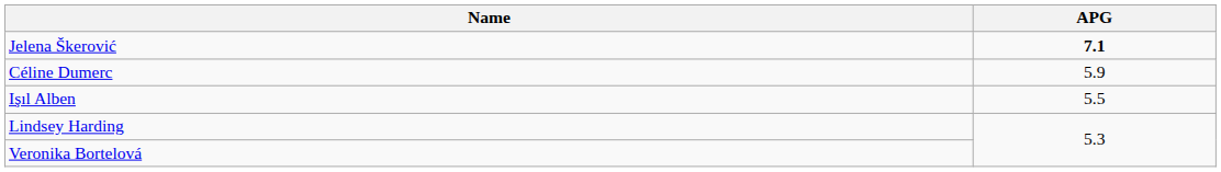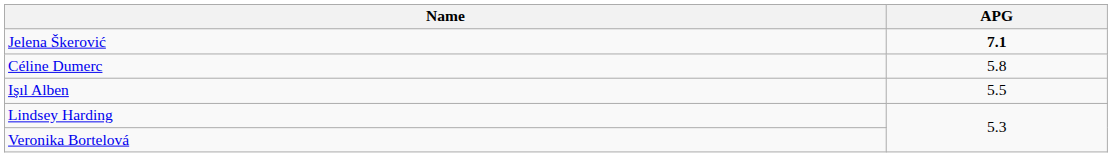 <table class=wikitable width="90%">
 <tr>
 <th width="80%">Name</th>
 <th width="20%">APG</th>
 </tr>
 <tr>
 <td> <a href='#'>Jelena Škerović</a></td>
 <td align=center><strong>7.1</strong></td>
 </tr>
 <tr>
 <td> <a href='#'>Céline Dumerc</a></td>
-<td align=center>5.9</td>
+<td align=center>5.8</td>
 </tr>
 <tr>
 <td> <a href='#'>Işıl Alben</a></td>
 <td align=center>5.5</td>
 </tr>
 <tr>
 <td> <a href='#'>Lindsey Harding</a></td>
 <td align=center rowspan=2>5.3</td>
 </tr>
 <tr>
 <td> <a href='#'>Veronika Bortelová</a></td>
 </tr>
 </table>
